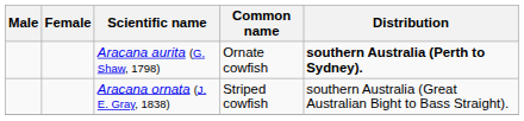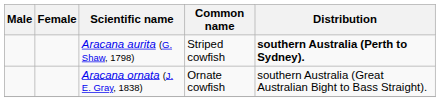 <table class="wikitable">
 <tr>
 <th>Male</th>
 <th>Female</th>
 <th>Scientific name</th>
 <th>Common name</th>
 <th>Distribution</th>
 </tr>
 <tr>
 <td></td>
 <td></td>
 <td><em><a href='#'>Aracana aurita</a></em> <small>(<a href='#'>G. Shaw</a>, 1798)</small></td>
-<td>Ornate cowfish</td>
+<td>Striped cowfish</td>
 <td><strong>southern Australia (Perth to Sydney).</strong></td>
 </tr>
 <tr>
 <td></td>
 <td></td>
 <td><em><a href='#'>Aracana ornata</a></em> <small>(<a href='#'>J. E. Gray</a>, 1838)</small></td>
-<td>Striped cowfish</td>
+<td>Ornate cowfish</td>
 <td>southern Australia (Great Australian Bight to Bass Straight).</td>
 </tr>
 <tr>
 </tr>
 </table>
